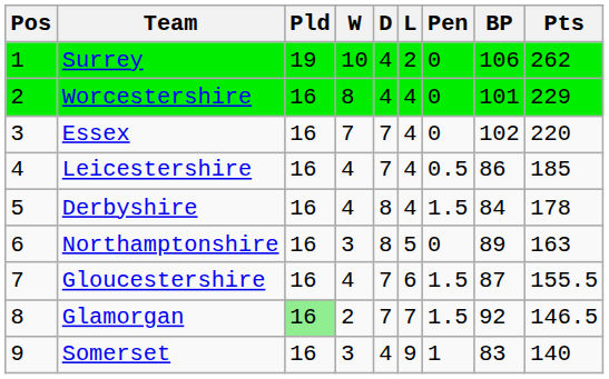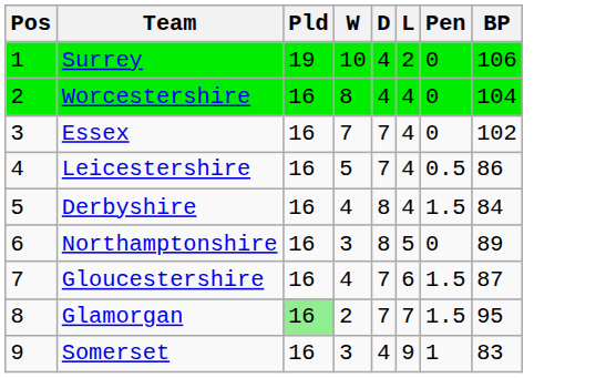 <table class="wikitable">
 <tr>
 <th>Pos</th>
 <th>Team</th>
 <th>Pld</th>
 <th>W</th>
 <th>D</th>
 <th>L</th>
 <th>Pen</th>
 <th>BP</th>
-<th>Pts</th>
 </tr>
 <tr bgcolor="#00ed00">
 <td>1</td>
 <td><a href='#'>Surrey</a></td>
 <td>19</td>
 <td>10</td>
 <td>4</td>
 <td>2</td>
 <td>0</td>
 <td>106</td>
-<td>262</td>
 </tr>
 <tr bgcolor="#00ed00">
 <td>2</td>
 <td><a href='#'>Worcestershire</a></td>
 <td>16</td>
 <td>8</td>
 <td>4</td>
 <td>4</td>
 <td>0</td>
-<td>101</td>
-<td>229</td>
+<td>104</td>
 </tr>
 <tr>
 <td>3</td>
 <td><a href='#'>Essex</a></td>
 <td>16</td>
 <td>7</td>
 <td>7</td>
 <td>4</td>
 <td>0</td>
 <td>102</td>
-<td>220</td>
 </tr>
 <tr>
 <td>4</td>
 <td><a href='#'>Leicestershire</a></td>
 <td>16</td>
-<td>4</td>
+<td>5</td>
 <td>7</td>
 <td>4</td>
 <td>0.5</td>
 <td>86</td>
-<td>185</td>
 </tr>
 <tr>
 <td>5</td>
 <td><a href='#'>Derbyshire</a></td>
 <td>16</td>
 <td>4</td>
 <td>8</td>
 <td>4</td>
 <td>1.5</td>
 <td>84</td>
-<td>178</td>
 </tr>
 <tr>
 <td>6</td>
 <td><a href='#'>Northamptonshire</a></td>
 <td>16</td>
 <td>3</td>
 <td>8</td>
 <td>5</td>
 <td>0</td>
 <td>89</td>
-<td>163</td>
 </tr>
 <tr>
 <td>7</td>
 <td><a href='#'>Gloucestershire</a></td>
 <td>16</td>
 <td>4</td>
 <td>7</td>
 <td>6</td>
 <td>1.5</td>
 <td>87</td>
-<td>155.5</td>
 </tr>
 <tr>
 <td>8</td>
 <td><a href='#'>Glamorgan</a></td>
 <td style="background: lightgreen;">16</td>
 <td>2</td>
 <td>7</td>
 <td>7</td>
 <td>1.5</td>
-<td>92</td>
-<td>146.5</td>
+<td>95</td>
 </tr>
 <tr>
 <td>9</td>
 <td><a href='#'>Somerset</a></td>
 <td>16</td>
 <td>3</td>
 <td>4</td>
 <td>9</td>
 <td>1</td>
 <td>83</td>
-<td>140</td>
 </tr>
 </table>
